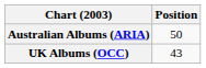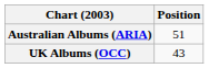 <table class="wikitable sortable plainrowheaders">
 <tr>
 <th>Chart (2003)</th>
 <th>Position</th>
 </tr>
 <tr>
 <th scope="row">Australian Albums (<a href='#'>ARIA</a>)</th>
-<td style="text-align:center;">50</td>
+<td style="text-align:center;">51</td>
 </tr>
 <tr>
 <th scope="row">UK Albums (<a href='#'>OCC</a>)</th>
 <td style="text-align:center;">43</td>
 </tr>
 </table>
